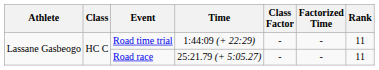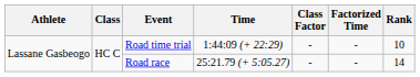 <table class=wikitable style="font-size:90%">
 <tr>
 <th>Athlete</th>
 <th>Class</th>
 <th>Event</th>
 <th>Time</th>
 <th>Class<br>Factor</th>
 <th>Factorized<br>Time</th>
 <th>Rank</th>
 </tr>
 <tr>
 <td rowspan="2">Lassane Gasbeogo</td>
 <td align="center" rowspan="2">HC C</td>
 <td><a href='#'>Road time trial</a></td>
 <td align="center">1:44:09 <em>(+ 22:29)</em></td>
 <td align="center">-</td>
 <td align="center">-</td>
-<td align="center">11</td>
+<td align="center">10</td>
 </tr>
 <tr>
 <td><a href='#'>Road race</a></td>
 <td align="center">25:21.79 <em>(+ 5:05.27)</em></td>
 <td align="center">-</td>
 <td align="center">-</td>
-<td align="center">11</td>
+<td align="center">14</td>
 </tr>
 </table>
